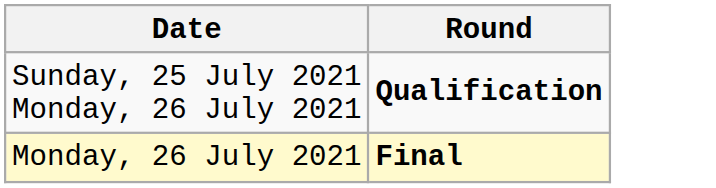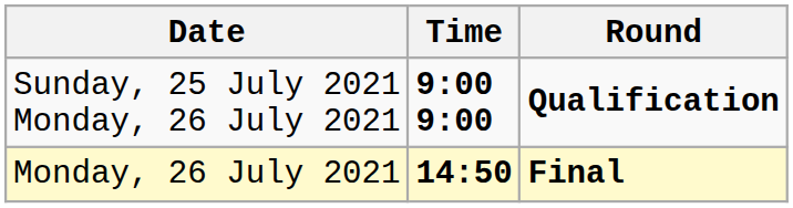 <table class="wikitable">
 <tr>
 <th>Date</th>
+<th>Time</th>
 <th>Round</th>
 </tr>
 <tr>
 <td>Sunday, 25 July 2021<br>Monday, 26 July 2021</td>
+<td><strong>9:00</strong><br><strong>9:00</strong></td>
 <td><strong>Qualification</strong></td>
 </tr>
 <tr style=background:lemonchiffon>
 <td>Monday, 26 July 2021</td>
+<td><strong>14:50</strong></td>
 <td><strong>Final</strong></td>
 </tr>
 </table>
